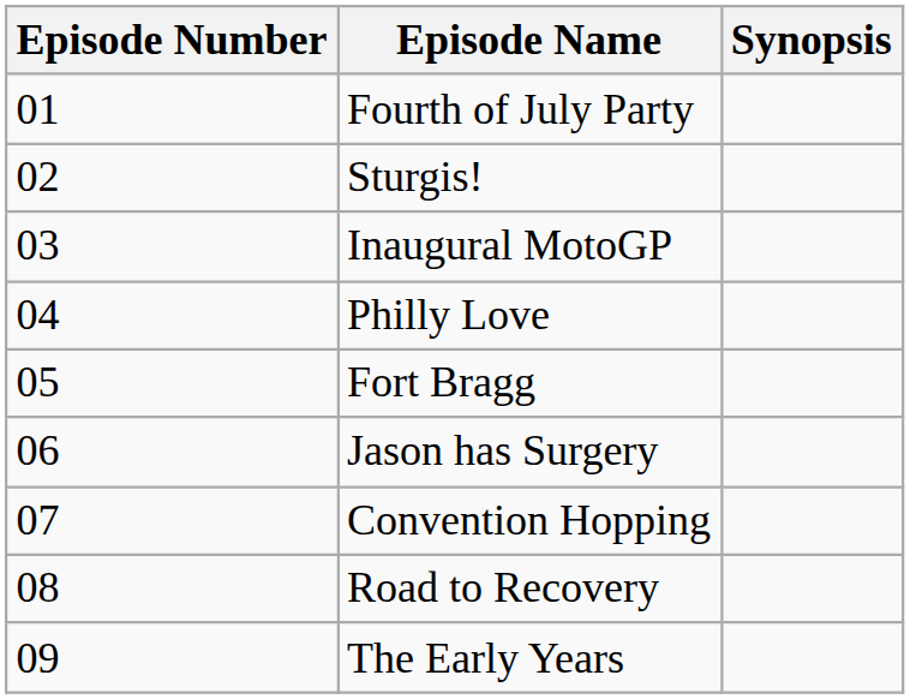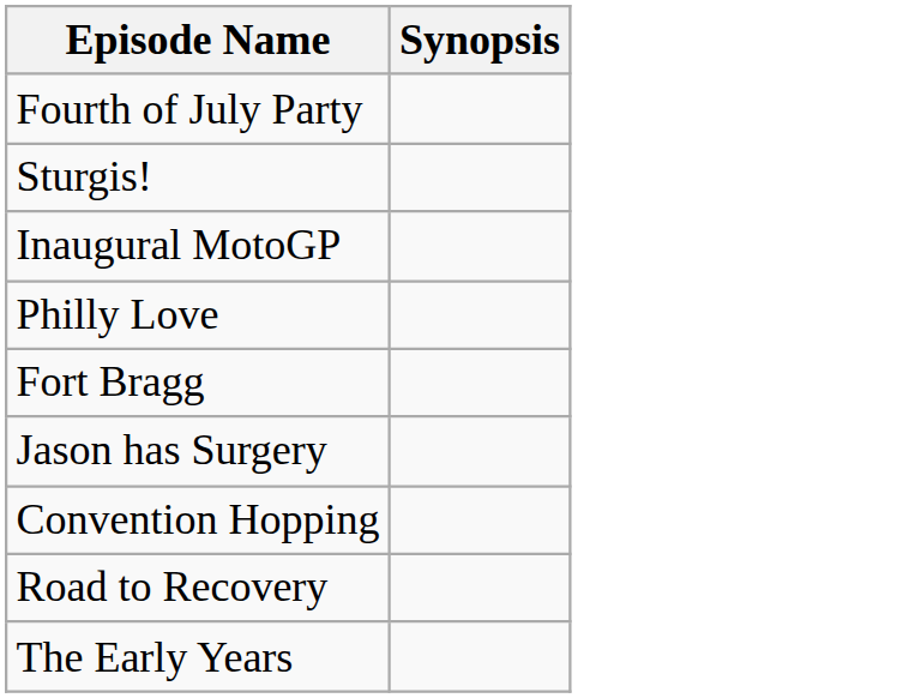 <table class="wikitable" border="1">
 <tr>
-<th>Episode Number</th>
 <th>Episode Name</th>
 <th>Synopsis</th>
 </tr>
 <tr>
-<td>01</td>
 <td>Fourth of July Party</td>
 <td></td>
 </tr>
 <tr>
-<td>02</td>
 <td>Sturgis!</td>
 <td></td>
 </tr>
 <tr>
-<td>03</td>
 <td>Inaugural MotoGP</td>
 <td></td>
 </tr>
 <tr>
-<td>04</td>
 <td>Philly Love</td>
 <td></td>
 </tr>
 <tr>
-<td>05</td>
 <td>Fort Bragg</td>
 <td></td>
 </tr>
 <tr>
-<td>06</td>
 <td>Jason has Surgery</td>
 <td></td>
 </tr>
 <tr>
-<td>07</td>
 <td>Convention Hopping</td>
 <td></td>
 </tr>
 <tr>
-<td>08</td>
 <td>Road to Recovery</td>
 <td></td>
 </tr>
 <tr>
-<td>09</td>
 <td>The Early Years</td>
 <td></td>
 </tr>
 </table>
